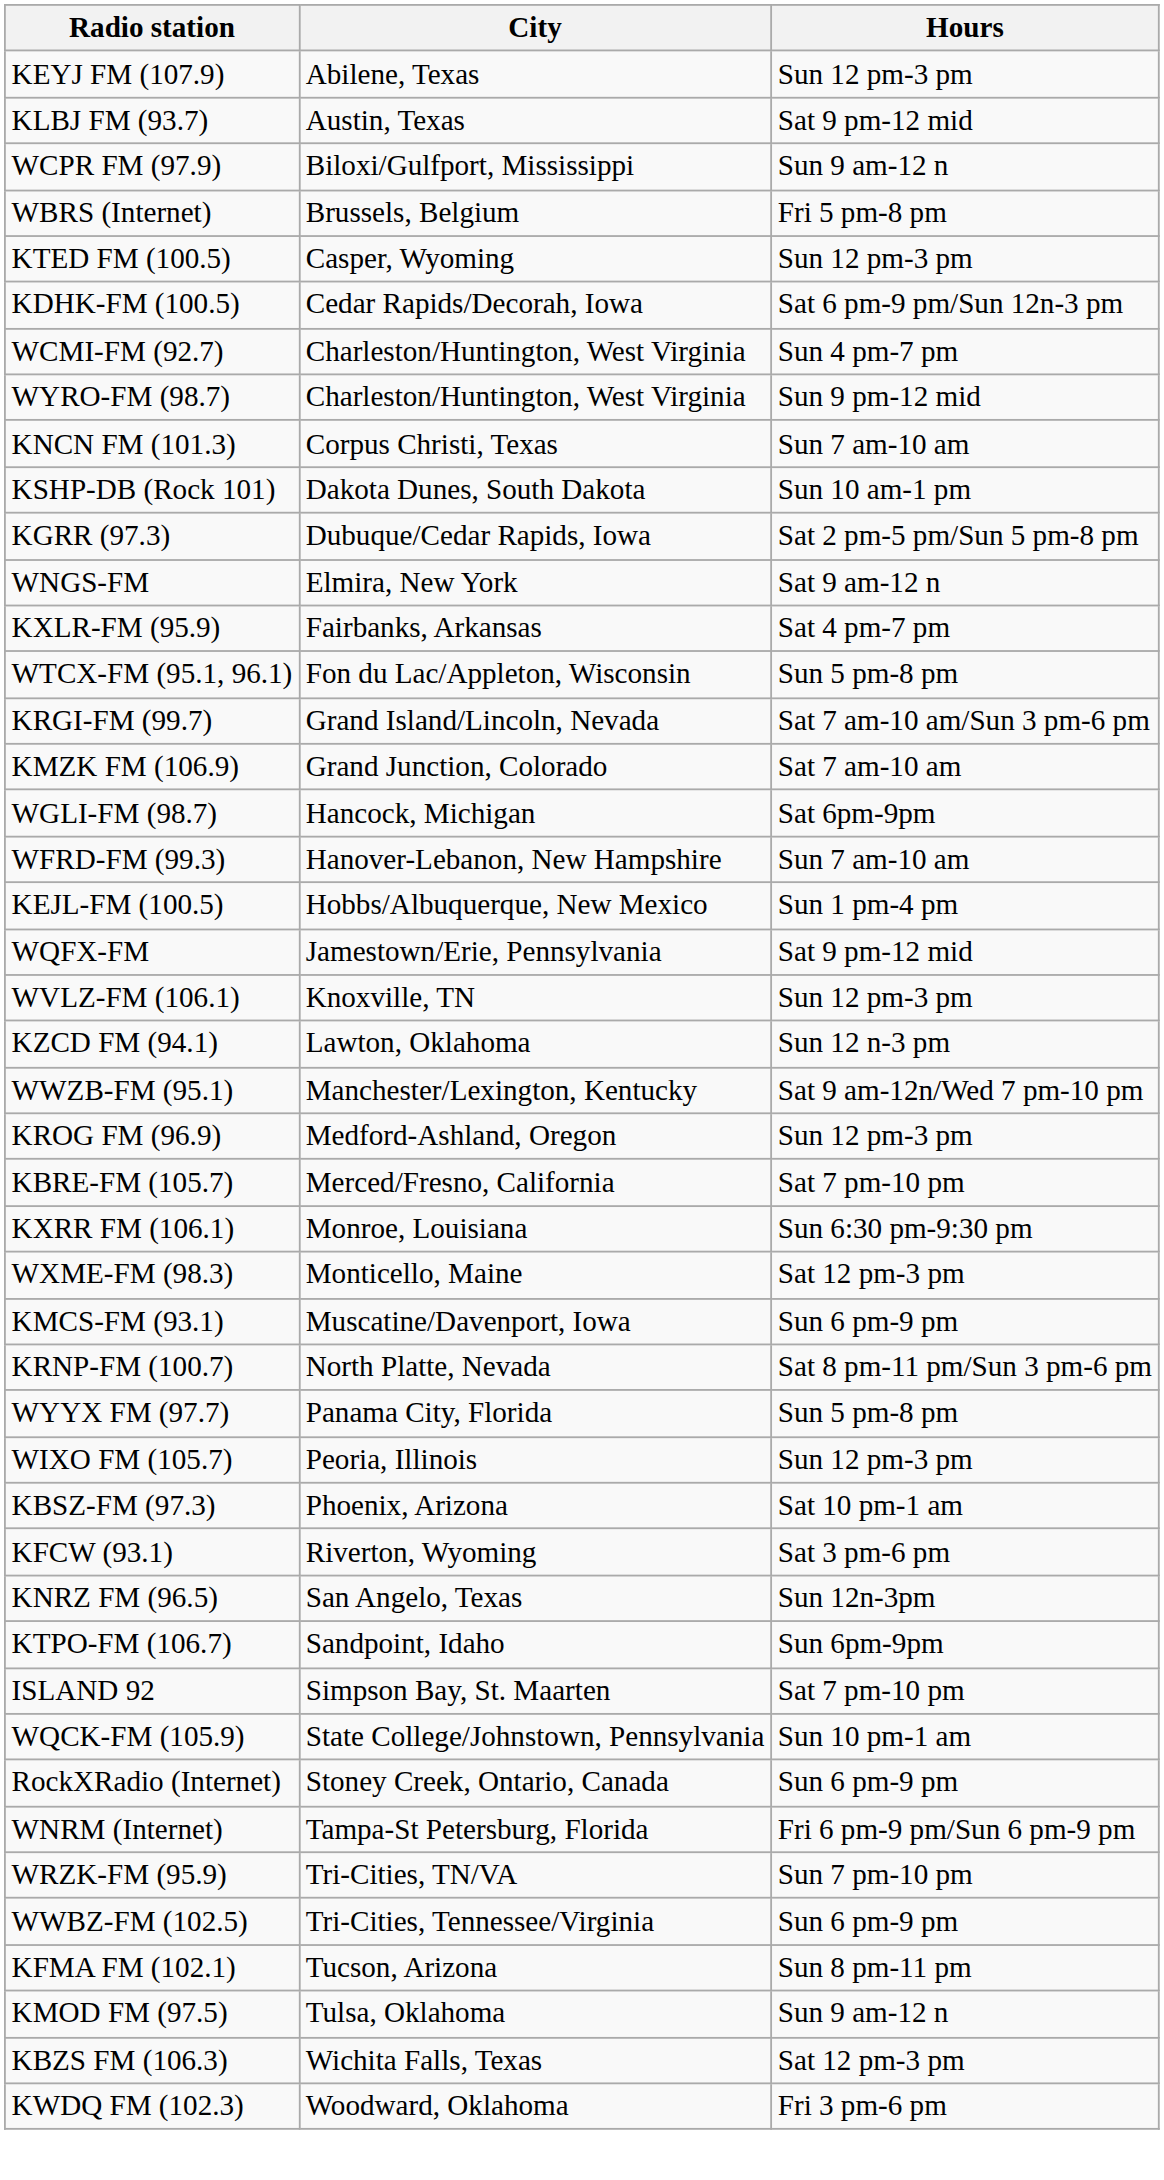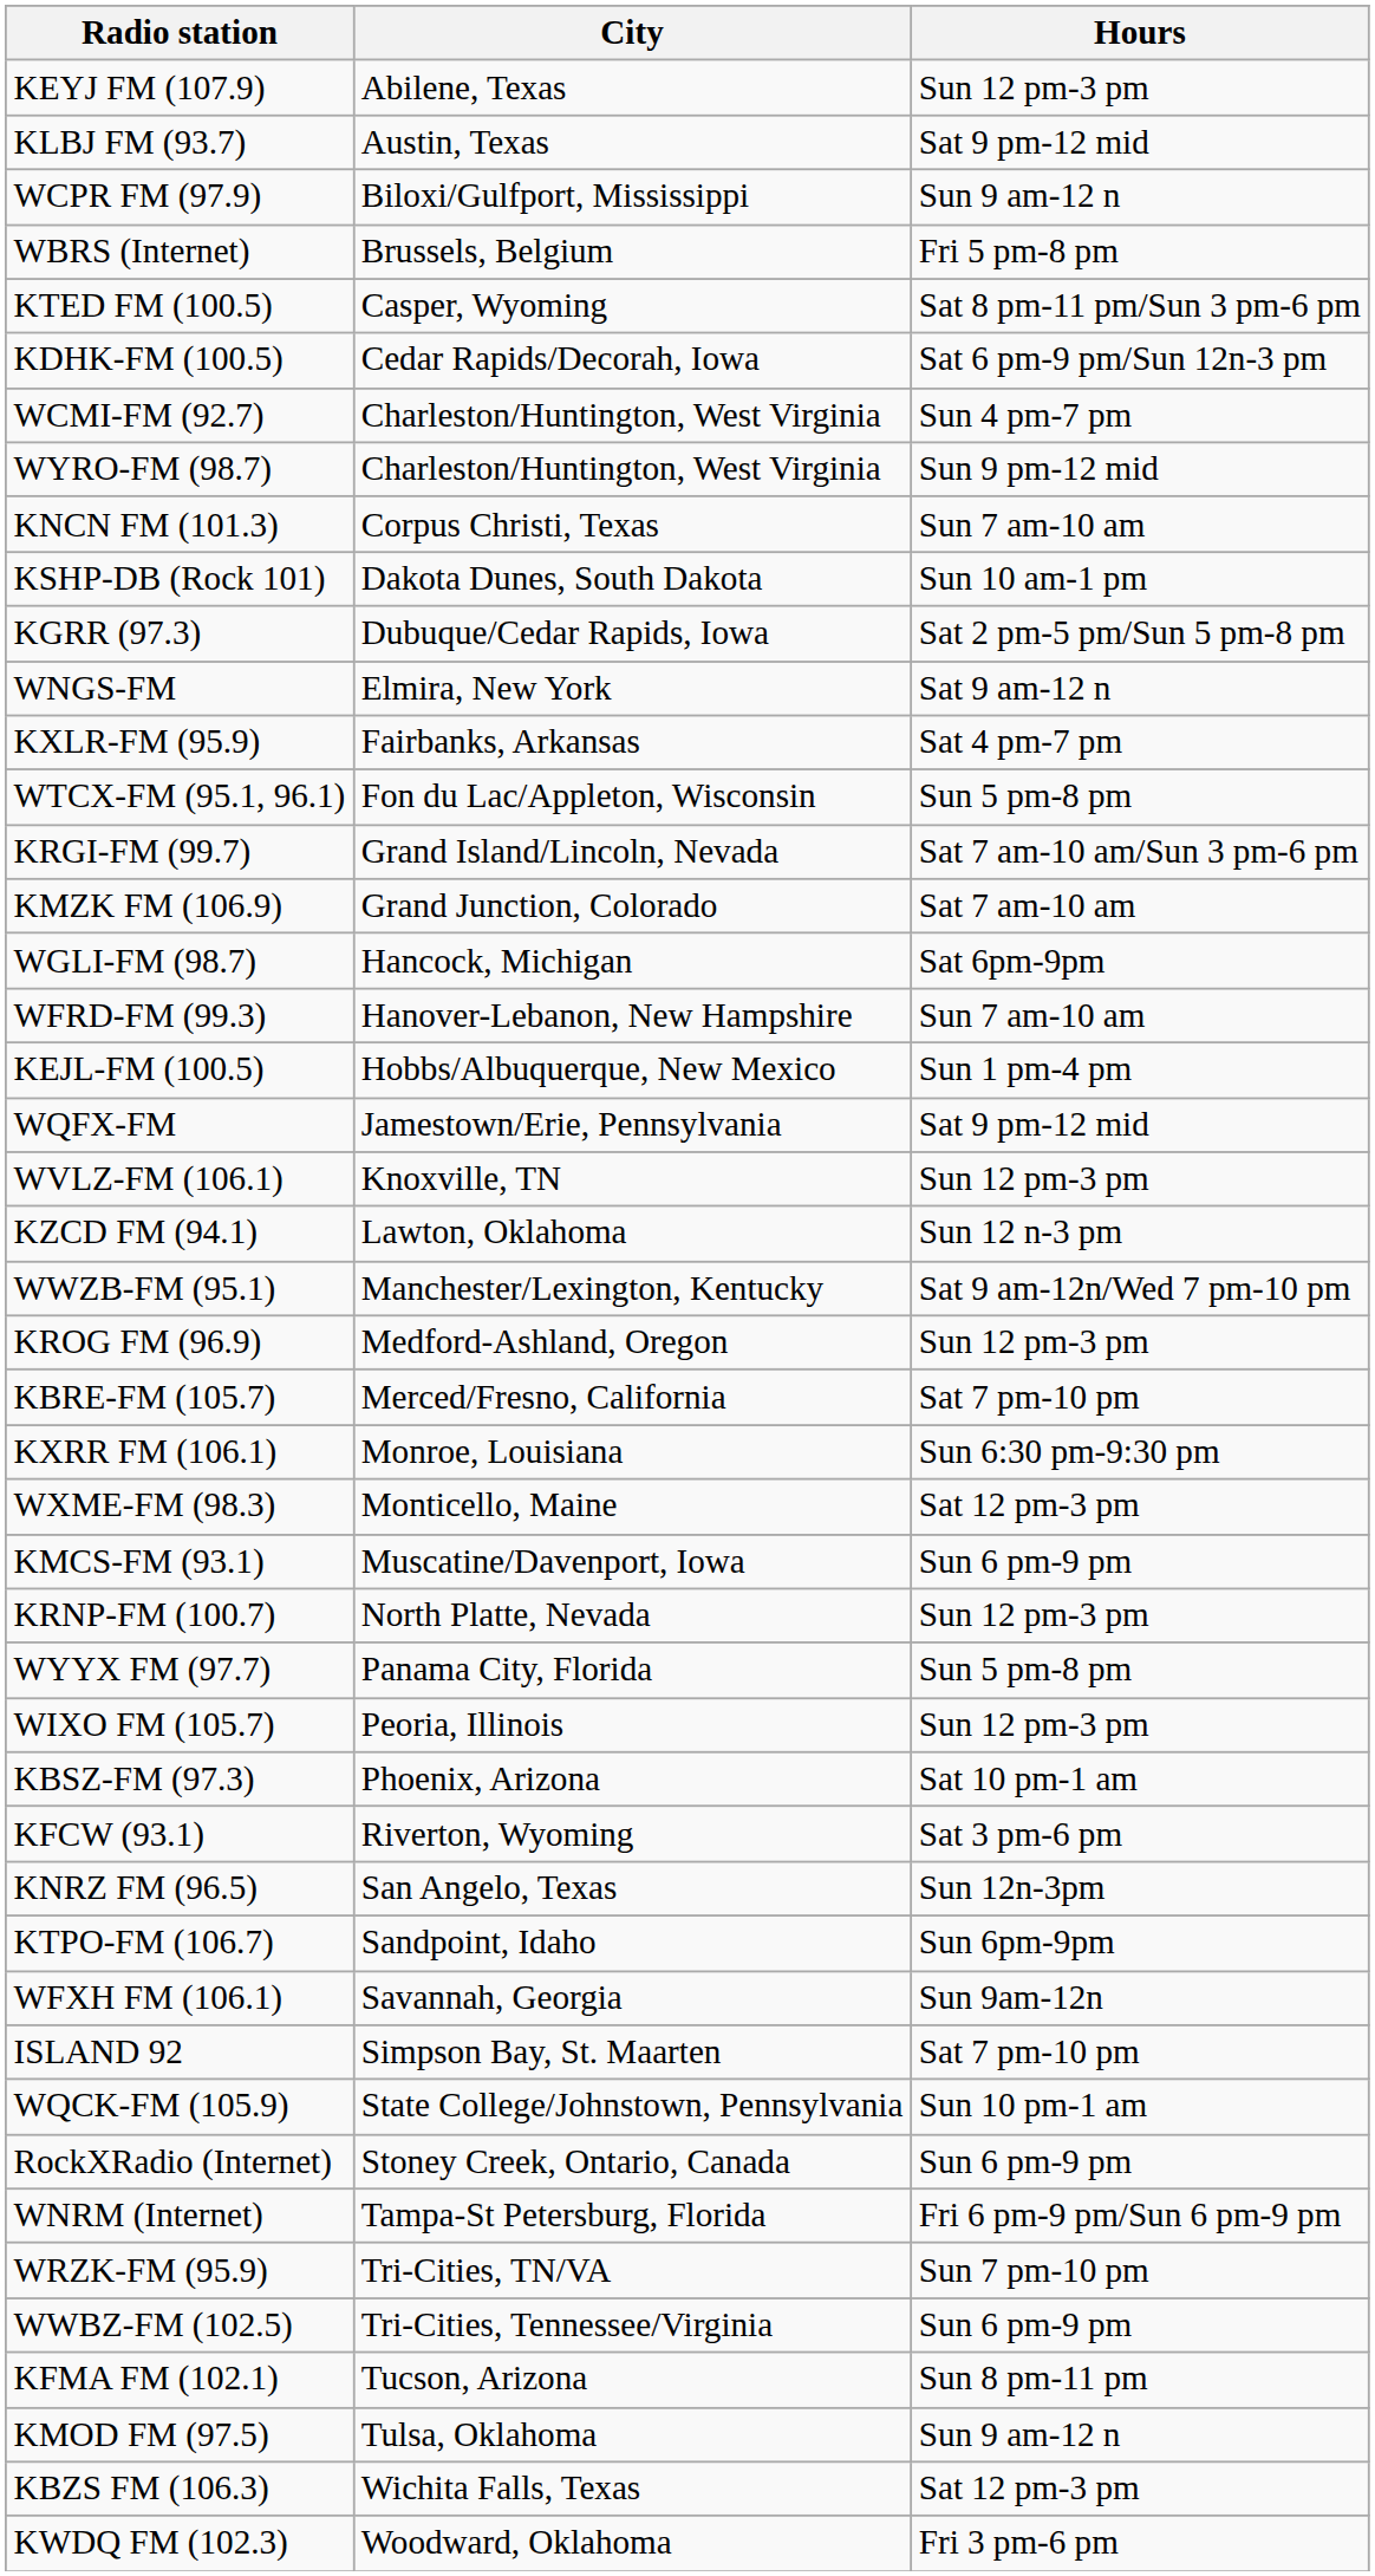 <table class="wikitable">
 <tr>
 <th>Radio station</th>
 <th>City</th>
 <th>Hours</th>
 </tr>
 <tr>
 <td>KEYJ FM (107.9)</td>
 <td>Abilene, Texas</td>
 <td>Sun 12 pm-3 pm</td>
 </tr>
 <tr>
 <td>KLBJ FM (93.7)</td>
 <td>Austin, Texas</td>
 <td>Sat 9 pm-12 mid</td>
 </tr>
 <tr>
 <td>WCPR FM (97.9)</td>
 <td>Biloxi/Gulfport, Mississippi</td>
 <td>Sun 9 am-12 n</td>
 </tr>
 <tr>
 <td>WBRS (Internet)</td>
 <td>Brussels, Belgium</td>
 <td>Fri 5 pm-8 pm</td>
 </tr>
 <tr>
 <td>KTED FM (100.5)</td>
 <td>Casper, Wyoming</td>
-<td>Sun 12 pm-3 pm</td>
+<td>Sat 8 pm-11 pm/Sun 3 pm-6 pm</td>
 </tr>
 <tr>
 <td>KDHK-FM (100.5)</td>
 <td>Cedar Rapids/Decorah, Iowa</td>
 <td>Sat 6 pm-9 pm/Sun 12n-3 pm</td>
 </tr>
 <tr>
 <td>WCMI-FM (92.7)</td>
 <td>Charleston/Huntington, West Virginia</td>
 <td>Sun 4 pm-7 pm</td>
 </tr>
 <tr>
 <td>WYRO-FM (98.7)</td>
 <td>Charleston/Huntington, West Virginia</td>
 <td>Sun 9 pm-12 mid</td>
 </tr>
 <tr>
 <td>KNCN FM (101.3)</td>
 <td>Corpus Christi, Texas</td>
 <td>Sun 7 am-10 am</td>
 </tr>
 <tr>
 <td>KSHP-DB (Rock 101)</td>
 <td>Dakota Dunes, South Dakota</td>
 <td>Sun 10 am-1 pm</td>
 </tr>
 <tr>
 <td>KGRR (97.3)</td>
 <td>Dubuque/Cedar Rapids, Iowa</td>
 <td>Sat 2 pm-5 pm/Sun 5 pm-8 pm</td>
 </tr>
 <tr>
 <td>WNGS-FM</td>
 <td>Elmira, New York</td>
 <td>Sat 9 am-12 n</td>
 </tr>
 <tr>
 <td>KXLR-FM (95.9)</td>
 <td>Fairbanks, Arkansas</td>
 <td>Sat 4 pm-7 pm</td>
 </tr>
 <tr>
 <td>WTCX-FM (95.1, 96.1)</td>
 <td>Fon du Lac/Appleton, Wisconsin</td>
 <td>Sun 5 pm-8 pm</td>
 </tr>
 <tr>
 <td>KRGI-FM (99.7)</td>
 <td>Grand Island/Lincoln, Nevada</td>
 <td>Sat 7 am-10 am/Sun 3 pm-6 pm</td>
 </tr>
 <tr>
 <td>KMZK FM (106.9)</td>
 <td>Grand Junction, Colorado</td>
 <td>Sat 7 am-10 am</td>
 </tr>
 <tr>
 <td>WGLI-FM (98.7)</td>
 <td>Hancock, Michigan</td>
 <td>Sat 6pm-9pm</td>
 </tr>
 <tr>
 <td>WFRD-FM (99.3)</td>
 <td>Hanover-Lebanon, New Hampshire</td>
 <td>Sun 7 am-10 am</td>
 </tr>
 <tr>
 <td>KEJL-FM (100.5)</td>
 <td>Hobbs/Albuquerque, New Mexico</td>
 <td>Sun 1 pm-4 pm</td>
 </tr>
 <tr>
 <td>WQFX-FM</td>
 <td>Jamestown/Erie, Pennsylvania</td>
 <td>Sat 9 pm-12 mid</td>
 </tr>
 <tr>
 <td>WVLZ-FM (106.1)</td>
 <td>Knoxville, TN</td>
 <td>Sun 12 pm-3 pm</td>
 </tr>
 <tr>
 <td>KZCD FM (94.1)</td>
 <td>Lawton, Oklahoma</td>
 <td>Sun 12 n-3 pm</td>
 </tr>
 <tr>
 <td>WWZB-FM (95.1)</td>
 <td>Manchester/Lexington, Kentucky</td>
 <td>Sat 9 am-12n/Wed 7 pm-10 pm</td>
 </tr>
 <tr>
 <td>KROG FM (96.9)</td>
 <td>Medford-Ashland, Oregon</td>
 <td>Sun 12 pm-3 pm</td>
 </tr>
 <tr>
 <td>KBRE-FM (105.7)</td>
 <td>Merced/Fresno, California</td>
 <td>Sat 7 pm-10 pm</td>
 </tr>
 <tr>
 <td>KXRR FM (106.1)</td>
 <td>Monroe, Louisiana</td>
 <td>Sun 6:30 pm-9:30 pm</td>
 </tr>
 <tr>
 <td>WXME-FM (98.3)</td>
 <td>Monticello, Maine</td>
 <td>Sat 12 pm-3 pm</td>
 </tr>
 <tr>
 <td>KMCS-FM (93.1)</td>
 <td>Muscatine/Davenport, Iowa</td>
 <td>Sun 6 pm-9 pm</td>
 </tr>
 <tr>
 <td>KRNP-FM (100.7)</td>
 <td>North Platte, Nevada</td>
-<td>Sat 8 pm-11 pm/Sun 3 pm-6 pm</td>
+<td>Sun 12 pm-3 pm</td>
 </tr>
 <tr>
 <td>WYYX FM (97.7)</td>
 <td>Panama City, Florida</td>
 <td>Sun 5 pm-8 pm</td>
 </tr>
 <tr>
 <td>WIXO FM (105.7)</td>
 <td>Peoria, Illinois</td>
 <td>Sun 12 pm-3 pm</td>
 </tr>
 <tr>
 <td>KBSZ-FM (97.3)</td>
 <td>Phoenix, Arizona</td>
 <td>Sat 10 pm-1 am</td>
 </tr>
 <tr>
 <td>KFCW (93.1)</td>
 <td>Riverton, Wyoming</td>
 <td>Sat 3 pm-6 pm</td>
 </tr>
 <tr>
 <td>KNRZ FM (96.5)</td>
 <td>San Angelo, Texas</td>
 <td>Sun 12n-3pm</td>
 </tr>
 <tr>
 <td>KTPO-FM (106.7)</td>
 <td>Sandpoint, Idaho</td>
 <td>Sun 6pm-9pm</td>
+</tr>
+<tr>
+<td>WFXH FM (106.1)</td>
+<td>Savannah, Georgia</td>
+<td>Sun 9am-12n</td>
 </tr>
 <tr>
 <td>ISLAND 92</td>
 <td>Simpson Bay, St. Maarten</td>
 <td>Sat 7 pm-10 pm</td>
 </tr>
 <tr>
 <td>WQCK-FM (105.9)</td>
 <td>State College/Johnstown, Pennsylvania</td>
 <td>Sun 10 pm-1 am</td>
 </tr>
 <tr>
 <td>RockXRadio (Internet)</td>
 <td>Stoney Creek, Ontario, Canada</td>
 <td>Sun 6 pm-9 pm</td>
 </tr>
 <tr>
 <td>WNRM (Internet)</td>
 <td>Tampa-St Petersburg, Florida</td>
 <td>Fri 6 pm-9 pm/Sun 6 pm-9 pm</td>
 </tr>
 <tr>
 <td>WRZK-FM (95.9)</td>
 <td>Tri-Cities, TN/VA</td>
 <td>Sun 7 pm-10 pm</td>
 </tr>
 <tr>
 <td>WWBZ-FM (102.5)</td>
 <td>Tri-Cities, Tennessee/Virginia</td>
 <td>Sun 6 pm-9 pm</td>
 </tr>
 <tr>
 <td>KFMA FM (102.1)</td>
 <td>Tucson, Arizona</td>
 <td>Sun 8 pm-11 pm</td>
 </tr>
 <tr>
 <td>KMOD FM (97.5)</td>
 <td>Tulsa, Oklahoma</td>
 <td>Sun 9 am-12 n</td>
 </tr>
 <tr>
 <td>KBZS FM (106.3)</td>
 <td>Wichita Falls, Texas</td>
 <td>Sat 12 pm-3 pm</td>
 </tr>
 <tr>
 <td>KWDQ FM (102.3)</td>
 <td>Woodward, Oklahoma</td>
 <td>Fri 3 pm-6 pm</td>
 </tr>
 </table>
